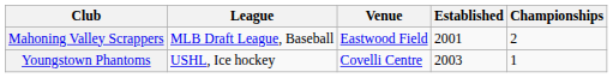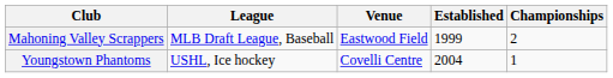 <table class="wikitable">
 <tr>
 <th scope="col">Club</th>
 <th scope="col">League</th>
 <th scope="col">Venue</th>
 <th scope="col">Established</th>
 <th scope="col">Championships</th>
 </tr>
 <tr>
 <th scope="row" style="font-weight: normal;"><a href='#'>Mahoning Valley Scrappers</a></th>
 <td><a href='#'>MLB Draft League</a>, Baseball</td>
 <td><a href='#'>Eastwood Field</a></td>
-<td>2001</td>
+<td>1999</td>
 <td>2</td>
 </tr>
 <tr>
 <th scope="row" style="font-weight: normal;"><a href='#'>Youngstown Phantoms</a></th>
 <td><a href='#'>USHL</a>, Ice hockey</td>
 <td><a href='#'>Covelli Centre</a></td>
-<td>2003</td>
+<td>2004</td>
 <td>1</td>
 </tr>
 </table>
